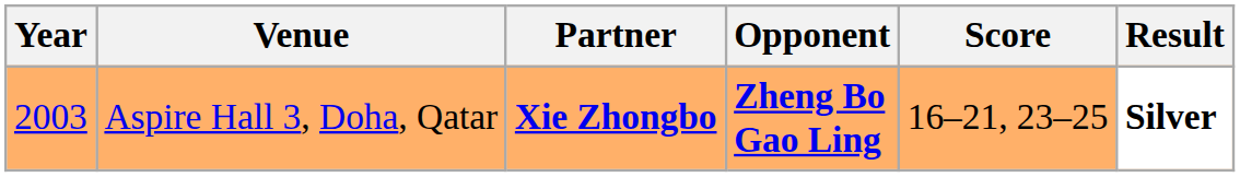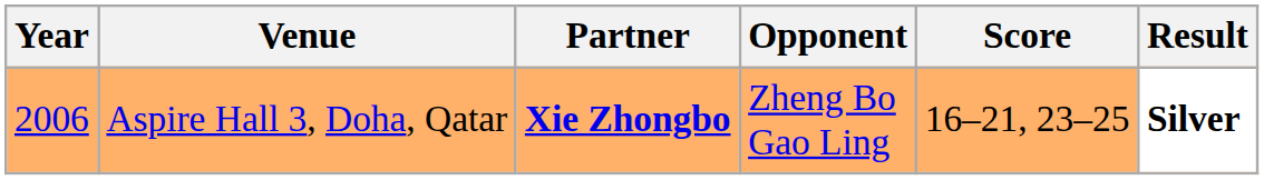 <table class="sortable wikitable" style="font-size: 90%;">
 <tr>
 <th>Year</th>
 <th>Venue</th>
 <th>Partner</th>
 <th>Opponent</th>
 <th>Score</th>
 <th>Result</th>
 </tr>
 <tr style="background:#FFB069">
-<td align="center"><a href='#'>2003</a></td>
+<td align="center"><a href='#'>2006</a></td>
 <td align="left"><a href='#'>Aspire Hall 3</a>, <a href='#'>Doha</a>, Qatar</td>
 <td align="left"><strong> <a href='#'>Xie Zhongbo</a></strong></td>
-<td align="left"><strong> <a href='#'>Zheng Bo</a><br> <a href='#'>Gao Ling</a></strong></td>
+<td align="left"> <a href='#'>Zheng Bo</a><br> <a href='#'>Gao Ling</a></td>
 <td align="left">16–21, 23–25</td>
 <td style="text-align:left; background:white"> <strong>Silver</strong></td>
 </tr>
 </table>
